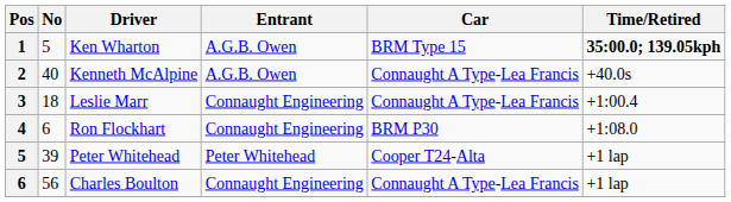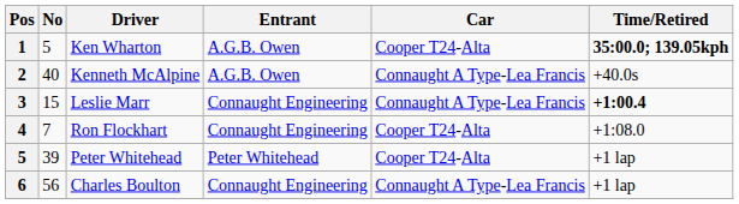 <table class="wikitable sortable" style="font-size: 95%;">
 <tr>
 <th>Pos</th>
 <th>No</th>
 <th>Driver</th>
 <th>Entrant</th>
 <th>Car</th>
 <th>Time/Retired</th>
 </tr>
 <tr>
 <th>1</th>
 <td>5</td>
 <td> <a href='#'>Ken Wharton</a></td>
 <td><a href='#'>A.G.B. Owen</a></td>
-<td><a href='#'>BRM Type 15</a></td>
+<td><a href='#'>Cooper T24</a>-<a href='#'>Alta</a></td>
 <td><strong>35:00.0; 139.05kph</strong></td>
 </tr>
 <tr>
 <th>2</th>
 <td>40</td>
 <td> <a href='#'>Kenneth McAlpine</a></td>
 <td><a href='#'>A.G.B. Owen</a></td>
 <td><a href='#'>Connaught A Type</a>-<a href='#'>Lea Francis</a></td>
 <td>+40.0s</td>
 </tr>
 <tr>
 <th>3</th>
-<td>18</td>
+<td>15</td>
 <td> <a href='#'>Leslie Marr</a></td>
 <td><a href='#'>Connaught Engineering</a></td>
 <td><a href='#'>Connaught A Type</a>-<a href='#'>Lea Francis</a></td>
-<td>+1:00.4</td>
+<td><strong>+1:00.4</strong></td>
 </tr>
 <tr>
 <th>4</th>
-<td>6</td>
+<td>7</td>
 <td> <a href='#'>Ron Flockhart</a></td>
 <td><a href='#'>Connaught Engineering</a></td>
-<td><a href='#'>BRM P30</a></td>
+<td><a href='#'>Cooper T24</a>-<a href='#'>Alta</a></td>
 <td>+1:08.0</td>
 </tr>
 <tr>
 <th>5</th>
 <td>39</td>
 <td> <a href='#'>Peter Whitehead</a></td>
 <td><a href='#'>Peter Whitehead</a></td>
 <td><a href='#'>Cooper T24</a>-<a href='#'>Alta</a></td>
 <td>+1 lap</td>
 </tr>
 <tr>
 <th>6</th>
 <td>56</td>
 <td> <a href='#'>Charles Boulton</a></td>
 <td><a href='#'>Connaught Engineering</a></td>
 <td><a href='#'>Connaught A Type</a>-<a href='#'>Lea Francis</a></td>
 <td>+1 lap</td>
 </tr>
 <tr>
 </tr>
 </table>
